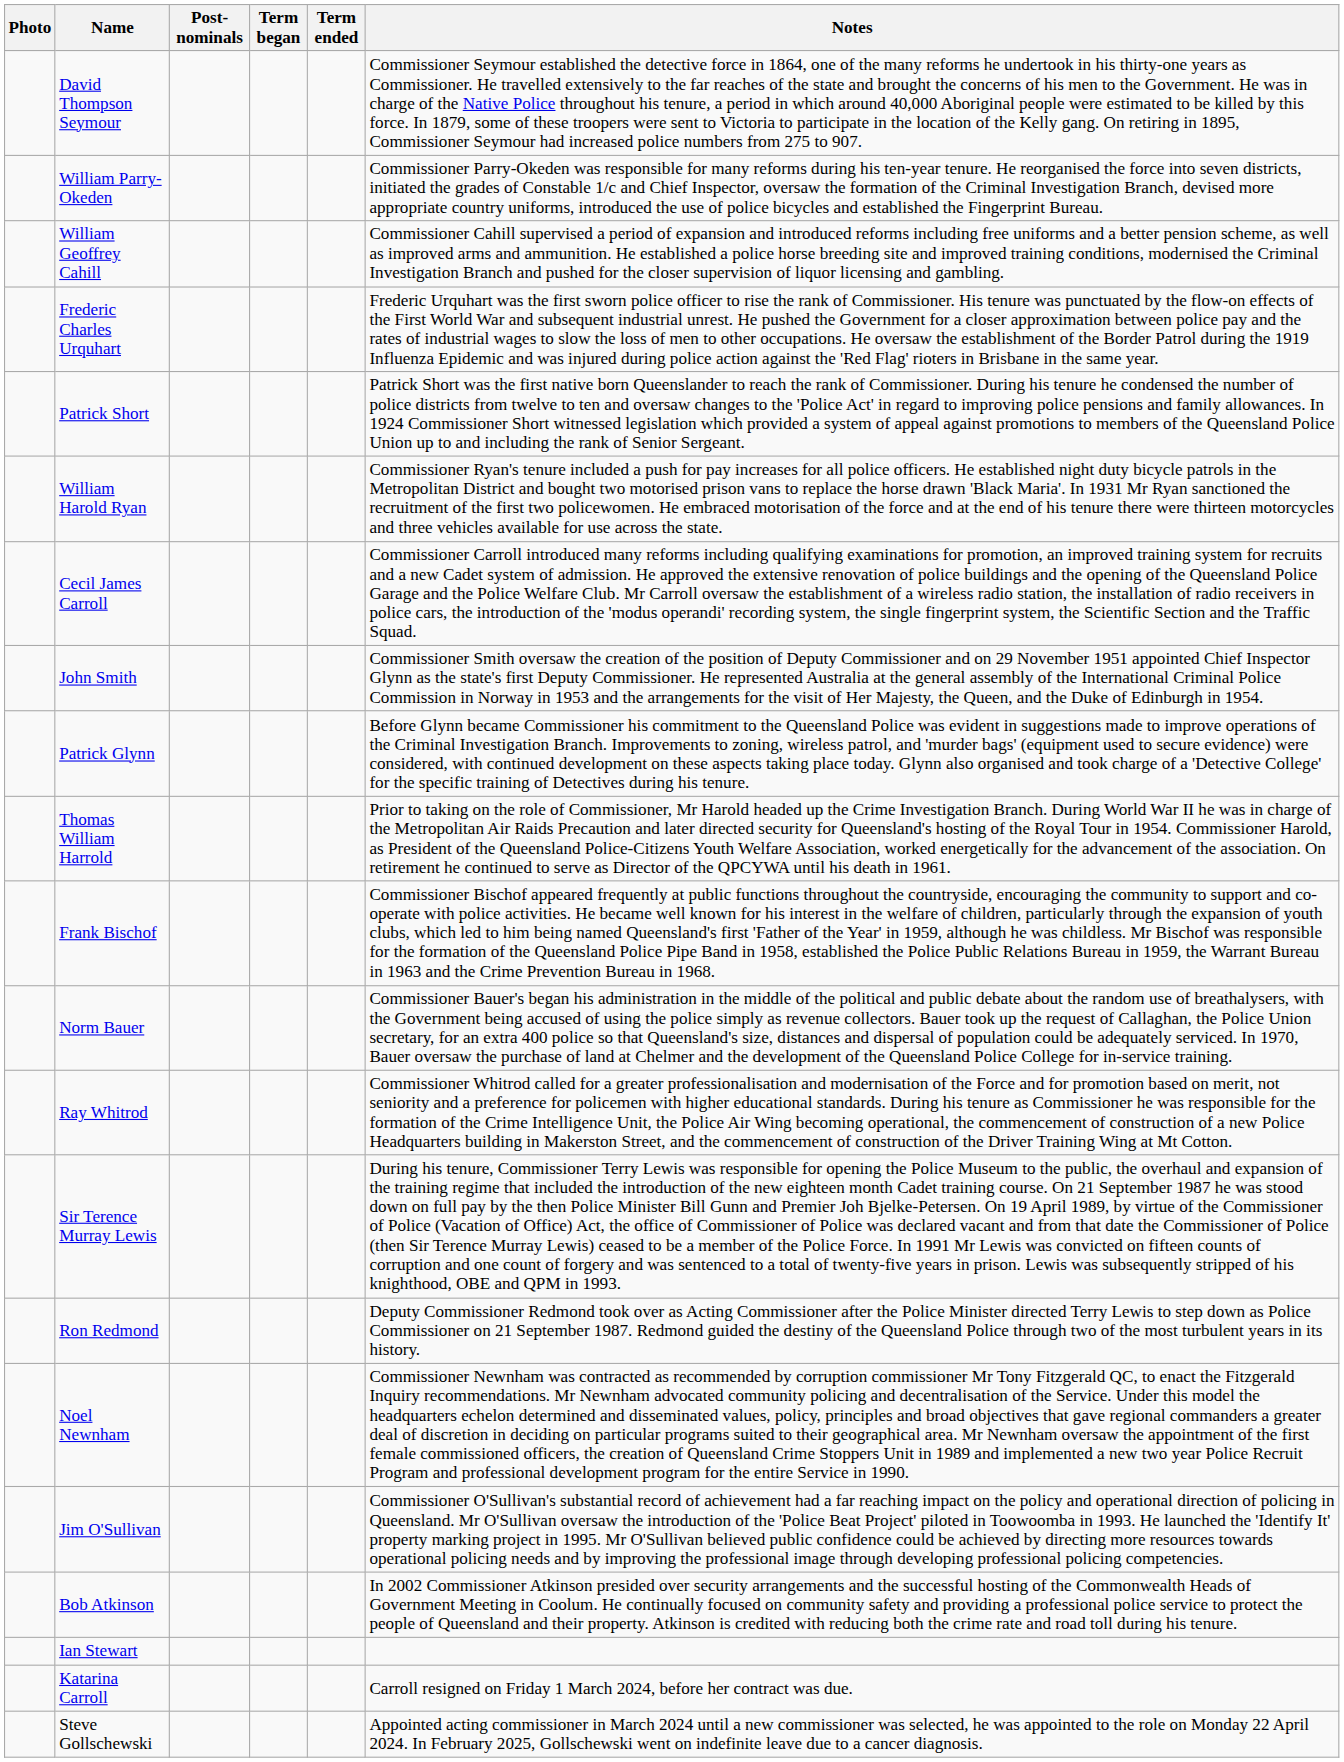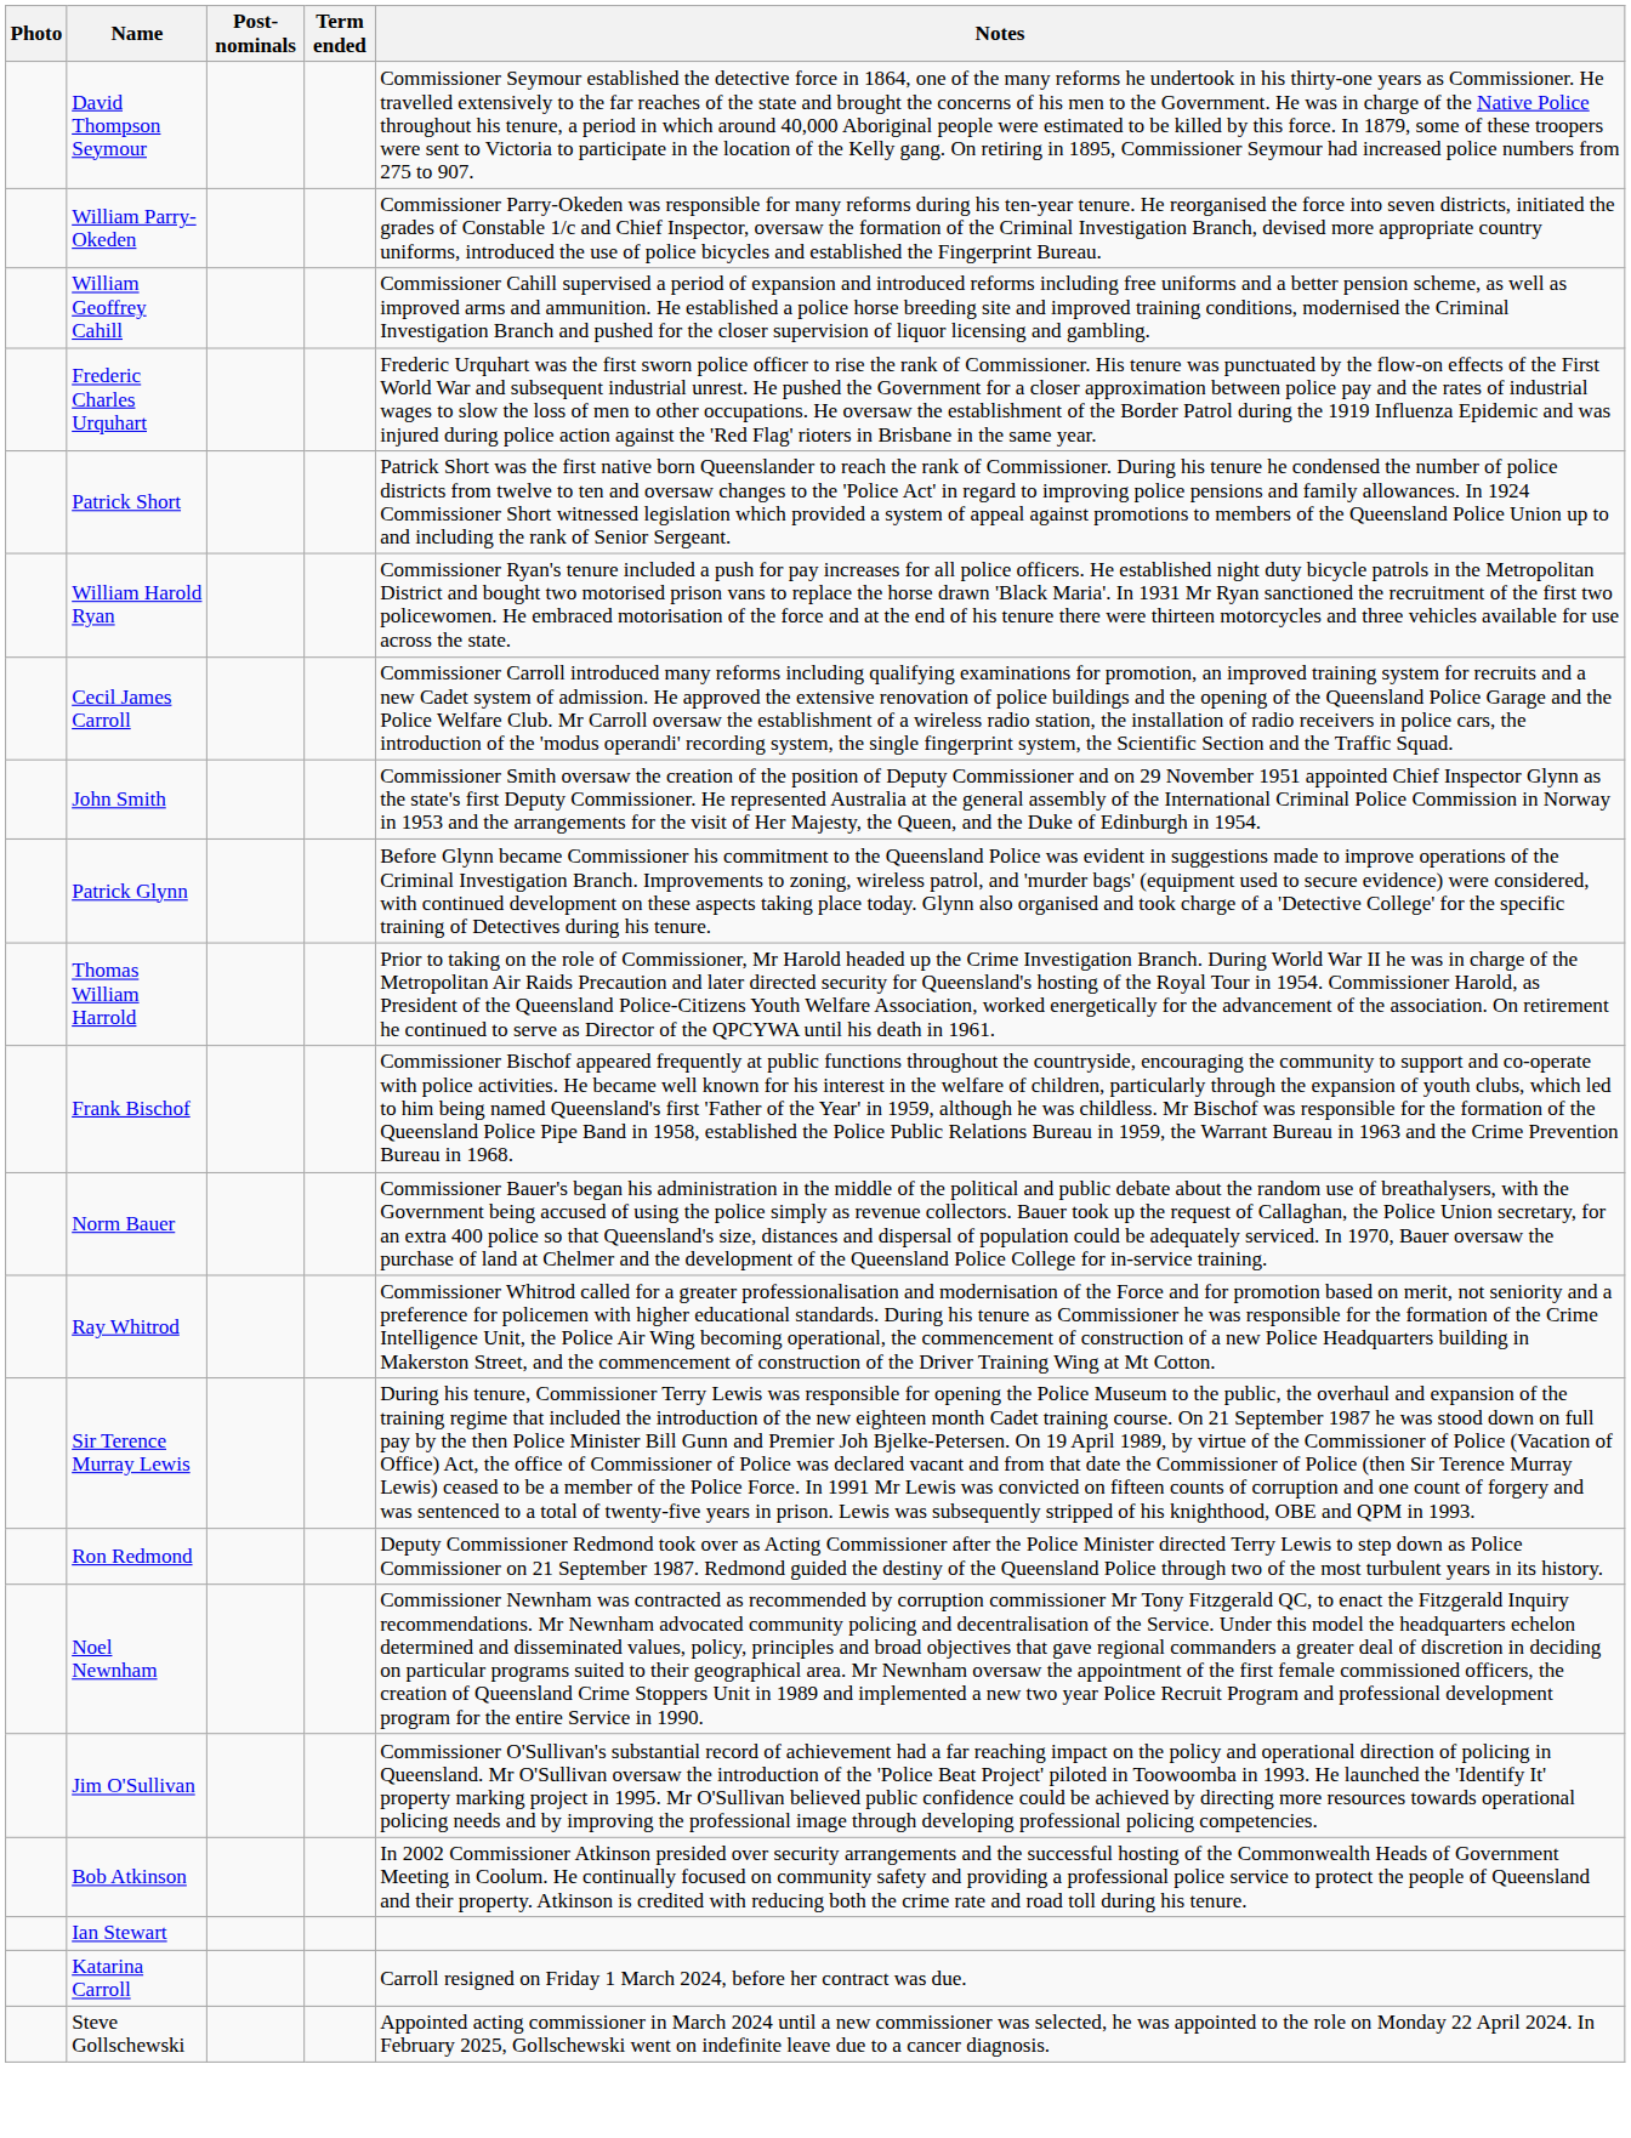 <table class="wikitable sortable">
 <tr>
 <th>Photo</th>
 <th>Name</th>
 <th>Post-nominals</th>
-<th>Term began</th>
 <th>Term ended</th>
 <th>Notes</th>
 </tr>
 <tr>
 <td></td>
 <td><a href='#'>David Thompson Seymour</a></td>
 <td></td>
 <td align=right></td>
-<td align=right></td>
 <td>Commissioner Seymour established the detective force in 1864, one of the many reforms he undertook in his thirty-one years as Commissioner. He travelled extensively to the far reaches of the state and brought the concerns of his men to the Government. He was in charge of the <a href='#'>Native Police</a> throughout his tenure, a period in which around 40,000 Aboriginal people were estimated to be killed by this force. In 1879, some of these troopers were sent to Victoria to participate in the location of the Kelly gang. On retiring in 1895, Commissioner Seymour had increased police numbers from 275 to 907.</td>
 </tr>
 <tr>
 <td></td>
 <td><a href='#'>William Parry-Okeden</a></td>
 <td></td>
-<td align=right></td>
 <td align=right></td>
 <td>Commissioner Parry-Okeden was responsible for many reforms during his ten-year tenure. He reorganised the force into seven districts, initiated the grades of Constable 1/c and Chief Inspector, oversaw the formation of the Criminal Investigation Branch, devised more appropriate country uniforms, introduced the use of police bicycles and established the Fingerprint Bureau.</td>
 </tr>
 <tr>
 <td></td>
 <td><a href='#'>William Geoffrey Cahill</a></td>
 <td></td>
 <td align=right></td>
-<td align=right></td>
 <td>Commissioner Cahill supervised a period of expansion and introduced reforms including free uniforms and a better pension scheme, as well as improved arms and ammunition. He established a police horse breeding site and improved training conditions, modernised the Criminal Investigation Branch and pushed for the closer supervision of liquor licensing and gambling.</td>
 </tr>
 <tr>
 <td></td>
 <td><a href='#'>Frederic Charles Urquhart</a></td>
 <td></td>
-<td align=right></td>
 <td align=right></td>
 <td>Frederic Urquhart was the first sworn police officer to rise the rank of Commissioner. His tenure was punctuated by the flow-on effects of the First World War and subsequent industrial unrest. He pushed the Government for a closer approximation between police pay and the rates of industrial wages to slow the loss of men to other occupations. He oversaw the establishment of the Border Patrol during the 1919 Influenza Epidemic and was injured during police action against the 'Red Flag' rioters in Brisbane in the same year.</td>
 </tr>
 <tr>
 <td></td>
 <td><a href='#'>Patrick Short</a></td>
 <td></td>
 <td align=right></td>
-<td align=right></td>
 <td>Patrick Short was the first native born Queenslander to reach the rank of Commissioner. During his tenure he condensed the number of police districts from twelve to ten and oversaw changes to the 'Police Act' in regard to improving police pensions and family allowances. In 1924 Commissioner Short witnessed legislation which provided a system of appeal against promotions to members of the Queensland Police Union up to and including the rank of Senior Sergeant.</td>
 </tr>
 <tr>
 <td></td>
 <td><a href='#'>William Harold Ryan</a></td>
 <td></td>
-<td align=right></td>
 <td align=right></td>
 <td>Commissioner Ryan's tenure included a push for pay increases for all police officers. He established night duty bicycle patrols in the Metropolitan District and bought two motorised prison vans to replace the horse drawn 'Black Maria'. In 1931 Mr Ryan sanctioned the recruitment of the first two policewomen. He embraced motorisation of the force and at the end of his tenure there were thirteen motorcycles and three vehicles available for use across the state.</td>
 </tr>
 <tr>
 <td></td>
 <td><a href='#'>Cecil James Carroll</a></td>
 <td></td>
 <td align=right></td>
-<td align=right></td>
 <td>Commissioner Carroll introduced many reforms including qualifying examinations for promotion, an improved training system for recruits and a new Cadet system of admission. He approved the extensive renovation of police buildings and the opening of the Queensland Police Garage and the Police Welfare Club. Mr Carroll oversaw the establishment of a wireless radio station, the installation of radio receivers in police cars, the introduction of the 'modus operandi' recording system, the single fingerprint system, the Scientific Section and the Traffic Squad.</td>
 </tr>
 <tr>
 <td></td>
 <td><a href='#'>John Smith</a></td>
 <td></td>
-<td align=right></td>
 <td align=right></td>
 <td>Commissioner Smith oversaw the creation of the position of Deputy Commissioner and on 29 November 1951 appointed Chief Inspector Glynn as the state's first Deputy Commissioner. He represented Australia at the general assembly of the International Criminal Police Commission in Norway in 1953 and the arrangements for the visit of Her Majesty, the Queen, and the Duke of Edinburgh in 1954.</td>
 </tr>
 <tr>
 <td></td>
 <td><a href='#'>Patrick Glynn</a></td>
 <td></td>
 <td align=right></td>
-<td align=right></td>
 <td>Before Glynn became Commissioner his commitment to the Queensland Police was evident in suggestions made to improve operations of the Criminal Investigation Branch. Improvements to zoning, wireless patrol, and 'murder bags' (equipment used to secure evidence) were considered, with continued development on these aspects taking place today. Glynn also organised and took charge of a 'Detective College' for the specific training of Detectives during his tenure.</td>
 </tr>
 <tr>
 <td></td>
 <td><a href='#'>Thomas William Harrold</a></td>
 <td></td>
-<td align=right></td>
 <td align=right></td>
 <td>Prior to taking on the role of Commissioner, Mr Harold headed up the Crime Investigation Branch. During World War II he was in charge of the Metropolitan Air Raids Precaution and later directed security for Queensland's hosting of the Royal Tour in 1954. Commissioner Harold, as President of the Queensland Police-Citizens Youth Welfare Association, worked energetically for the advancement of the association. On retirement he continued to serve as Director of the QPCYWA until his death in 1961.</td>
 </tr>
 <tr>
 <td></td>
 <td><a href='#'>Frank Bischof</a></td>
 <td></td>
 <td align=right></td>
-<td align=right></td>
 <td>Commissioner Bischof appeared frequently at public functions throughout the countryside, encouraging the community to support and co-operate with police activities. He became well known for his interest in the welfare of children, particularly through the expansion of youth clubs, which led to him being named Queensland's first 'Father of the Year' in 1959, although he was childless. Mr Bischof was responsible for the formation of the Queensland Police Pipe Band in 1958, established the Police Public Relations Bureau in 1959, the Warrant Bureau in 1963 and the Crime Prevention Bureau in 1968.</td>
 </tr>
 <tr>
 <td></td>
 <td><a href='#'>Norm Bauer</a></td>
 <td></td>
-<td align=right></td>
 <td align=right></td>
 <td>Commissioner Bauer's began his administration in the middle of the political and public debate about the random use of breathalysers, with the Government being accused of using the police simply as revenue collectors. Bauer took up the request of Callaghan, the Police Union secretary, for an extra 400 police so that Queensland's size, distances and dispersal of population could be adequately serviced. In 1970, Bauer oversaw the purchase of land at Chelmer and the development of the Queensland Police College for in-service training.</td>
 </tr>
 <tr>
 <td></td>
 <td><a href='#'>Ray Whitrod</a></td>
 <td></td>
 <td align=right></td>
-<td align=right></td>
 <td>Commissioner Whitrod called for a greater professionalisation and modernisation of the Force and for promotion based on merit, not seniority and a preference for policemen with higher educational standards. During his tenure as Commissioner he was responsible for the formation of the Crime Intelligence Unit, the Police Air Wing becoming operational, the commencement of construction of a new Police Headquarters building in Makerston Street, and the commencement of construction of the Driver Training Wing at Mt Cotton.</td>
 </tr>
 <tr>
 <td></td>
 <td><a href='#'>Sir Terence Murray Lewis</a></td>
 <td></td>
-<td align=right></td>
 <td align=right></td>
 <td>During his tenure, Commissioner Terry Lewis was responsible for opening the Police Museum to the public, the overhaul and expansion of the training regime that included the introduction of the new eighteen month Cadet training course. On 21 September 1987 he was stood down on full pay by the then Police Minister Bill Gunn and Premier Joh Bjelke-Petersen. On 19 April 1989, by virtue of the Commissioner of Police (Vacation of Office) Act, the office of Commissioner of Police was declared vacant and from that date the Commissioner of Police (then Sir Terence Murray Lewis) ceased to be a member of the Police Force. In 1991 Mr Lewis was convicted on fifteen counts of corruption and one count of forgery and was sentenced to a total of twenty-five years in prison. Lewis was subsequently stripped of his knighthood, OBE and QPM in 1993.</td>
 </tr>
 <tr>
 <td></td>
 <td><a href='#'>Ron Redmond</a></td>
 <td></td>
 <td align=right></td>
-<td align=right></td>
 <td>Deputy Commissioner Redmond took over as Acting Commissioner after the Police Minister directed Terry Lewis to step down as Police Commissioner on 21 September 1987. Redmond guided the destiny of the Queensland Police through two of the most turbulent years in its history.</td>
 </tr>
 <tr>
 <td></td>
 <td><a href='#'>Noel Newnham</a></td>
 <td></td>
-<td align=right></td>
 <td align=right></td>
 <td>Commissioner Newnham was contracted as recommended by corruption commissioner Mr Tony Fitzgerald QC, to enact the Fitzgerald Inquiry recommendations. Mr Newnham advocated community policing and decentralisation of the Service. Under this model the headquarters echelon determined and disseminated values, policy, principles and broad objectives that gave regional commanders a greater deal of discretion in deciding on particular programs suited to their geographical area. Mr Newnham oversaw the appointment of the first female commissioned officers, the creation of Queensland Crime Stoppers Unit in 1989 and implemented a new two year Police Recruit Program and professional development program for the entire Service in 1990.</td>
 </tr>
 <tr>
 <td></td>
 <td><a href='#'>Jim O'Sullivan</a></td>
 <td></td>
 <td align=right></td>
-<td align=right></td>
 <td>Commissioner O'Sullivan's substantial record of achievement had a far reaching impact on the policy and operational direction of policing in Queensland. Mr O'Sullivan oversaw the introduction of the 'Police Beat Project' piloted in Toowoomba in 1993. He launched the 'Identify It' property marking project in 1995. Mr O'Sullivan believed public confidence could be achieved by directing more resources towards operational policing needs and by improving the professional image through developing professional policing competencies.</td>
 </tr>
 <tr>
 <td></td>
 <td><a href='#'>Bob Atkinson</a></td>
 <td></td>
-<td align=right></td>
 <td align=right></td>
 <td>In 2002 Commissioner Atkinson presided over security arrangements and the successful hosting of the Commonwealth Heads of Government Meeting in Coolum. He continually focused on community safety and providing a professional police service to protect the people of Queensland and their property. Atkinson is credited with reducing both the crime rate and road toll during his tenure.</td>
 </tr>
 <tr>
 <td></td>
 <td><a href='#'>Ian Stewart</a></td>
 <td></td>
 <td align=right></td>
-<td align=right></td>
 <td></td>
 </tr>
 <tr>
 <td></td>
 <td><a href='#'>Katarina Carroll</a></td>
 <td></td>
-<td align=right></td>
 <td align=right></td>
 <td>  Carroll resigned on Friday 1 March 2024, before her contract was due.</td>
 </tr>
 <tr>
 <td></td>
 <td>Steve Gollschewski</td>
 <td></td>
 <td align=right></td>
-<td align=right></td>
 <td>Appointed acting commissioner in March 2024 until a new commissioner was selected, he was appointed to the role on Monday 22 April 2024. In February 2025, Gollschewski went on indefinite leave due to a cancer diagnosis.</td>
 </tr>
 </table>
